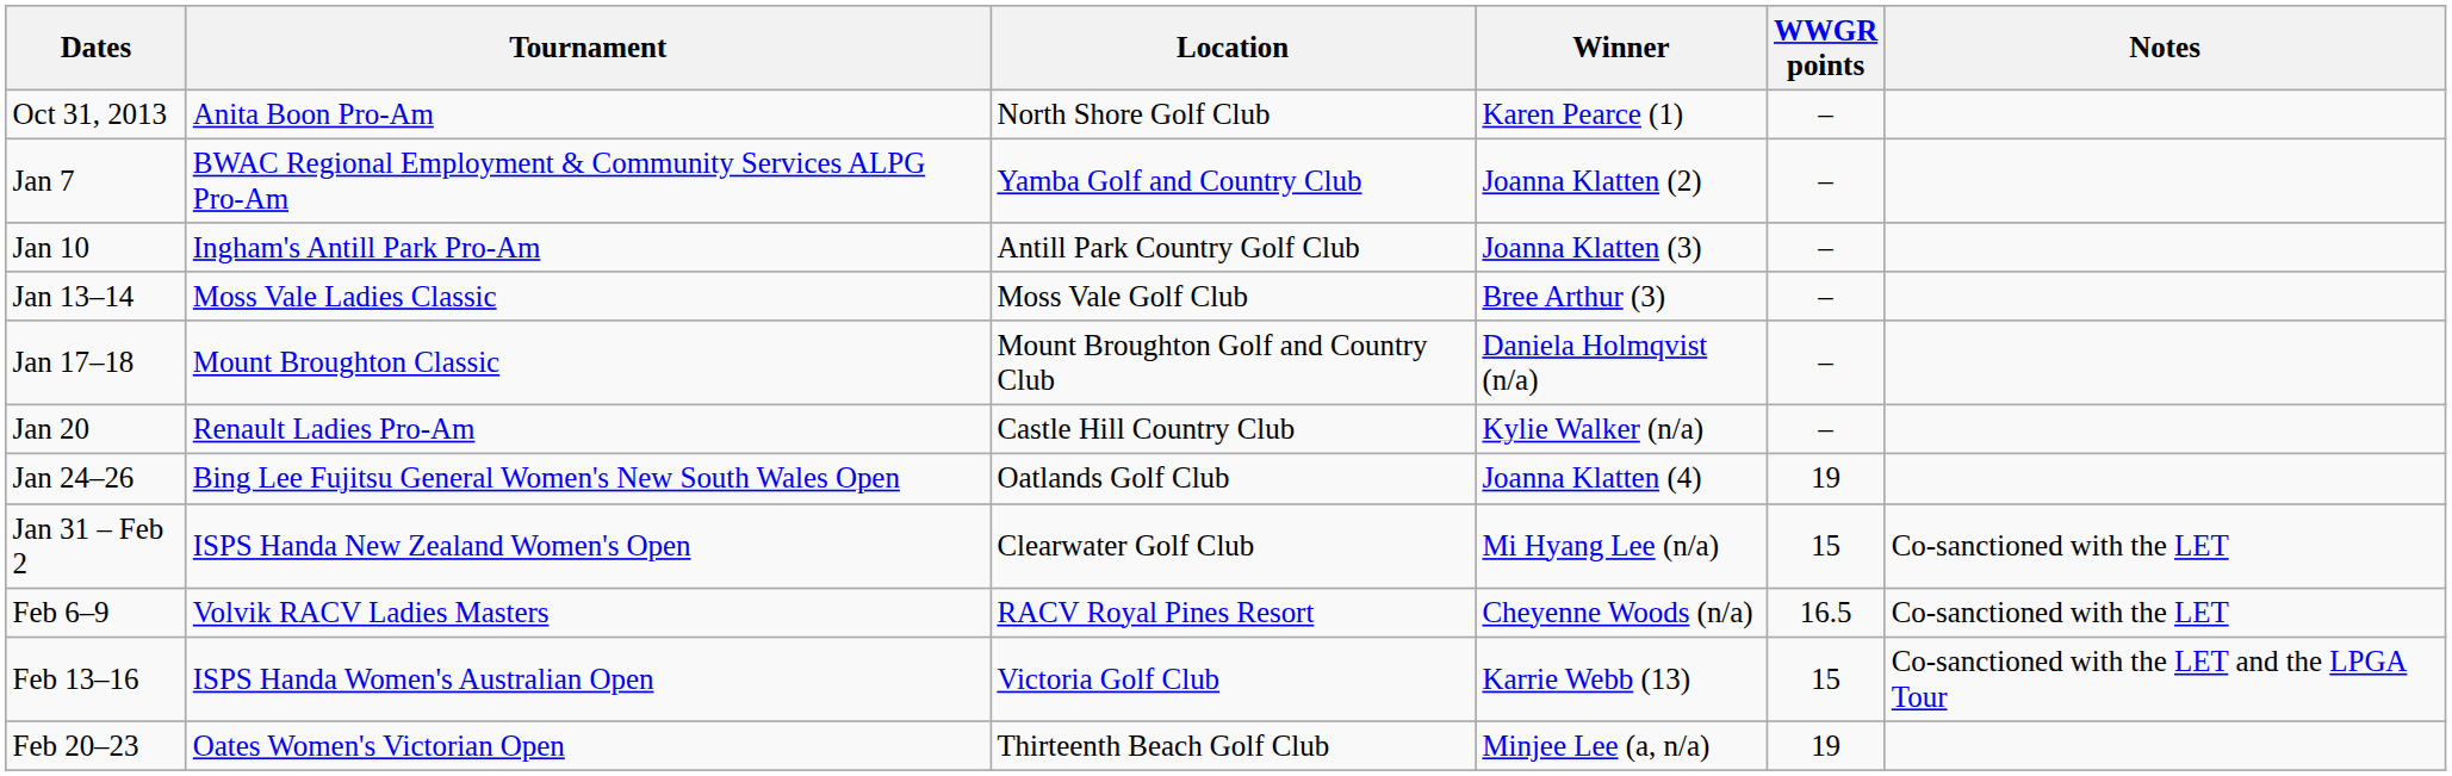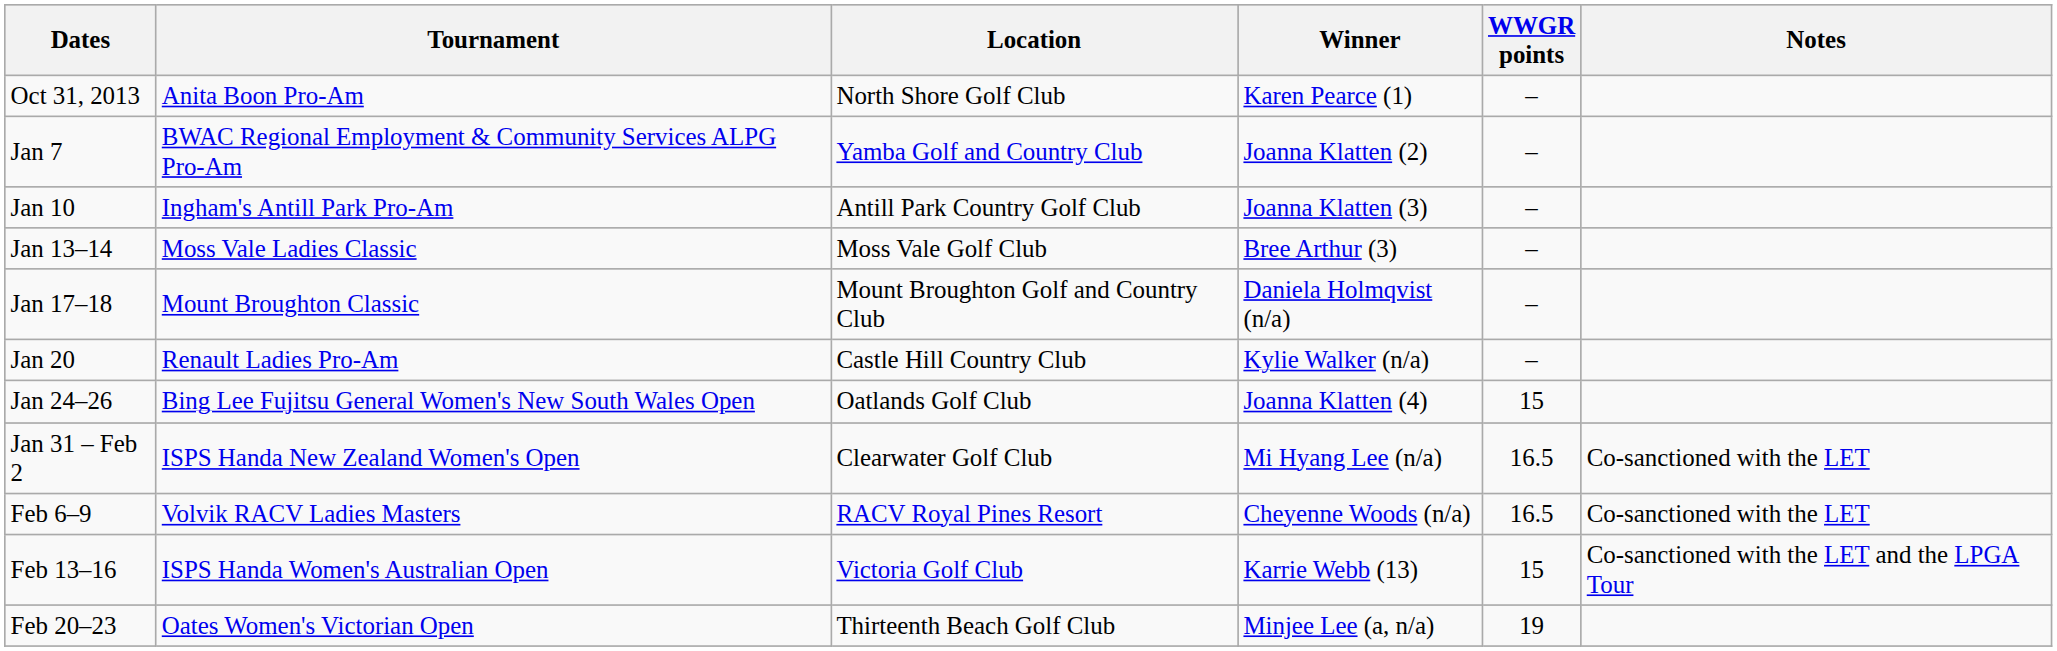 <table class="wikitable sortable" style="font-size:95%">
 <tr>
 <th>Dates</th>
 <th>Tournament</th>
 <th>Location</th>
 <th>Winner</th>
 <th><a href='#'>WWGR</a><br>points</th>
 <th>Notes</th>
 </tr>
 <tr>
 <td>Oct 31, 2013</td>
 <td><a href='#'>Anita Boon Pro-Am</a></td>
 <td>North Shore Golf Club</td>
 <td> <a href='#'>Karen Pearce</a> (1)</td>
 <td align=center>–</td>
 <td></td>
 </tr>
 <tr>
 <td>Jan 7</td>
 <td><a href='#'>BWAC Regional Employment & Community Services ALPG Pro-Am</a></td>
 <td><a href='#'>Yamba Golf and Country Club</a></td>
 <td> <a href='#'>Joanna Klatten</a> (2)</td>
 <td align=center>–</td>
 <td></td>
 </tr>
 <tr>
 <td>Jan 10</td>
 <td><a href='#'>Ingham's Antill Park Pro-Am</a></td>
 <td>Antill Park Country Golf Club</td>
 <td> <a href='#'>Joanna Klatten</a> (3)</td>
 <td align=center>–</td>
 <td></td>
 </tr>
 <tr>
 <td>Jan 13–14</td>
 <td><a href='#'>Moss Vale Ladies Classic</a></td>
 <td>Moss Vale Golf Club</td>
 <td> <a href='#'>Bree Arthur</a> (3)</td>
 <td align=center>–</td>
 <td></td>
 </tr>
 <tr>
 <td>Jan 17–18</td>
 <td><a href='#'>Mount Broughton Classic</a></td>
 <td>Mount Broughton Golf and Country Club</td>
 <td> <a href='#'>Daniela Holmqvist</a> (n/a)</td>
 <td align=center>–</td>
 <td></td>
 </tr>
 <tr>
 <td>Jan 20</td>
 <td><a href='#'>Renault Ladies Pro-Am</a></td>
 <td>Castle Hill Country Club</td>
 <td> <a href='#'>Kylie Walker</a> (n/a)</td>
 <td align=center>–</td>
 <td></td>
 </tr>
 <tr>
 <td>Jan 24–26</td>
 <td><a href='#'>Bing Lee Fujitsu General Women's New South Wales Open</a></td>
 <td>Oatlands Golf Club</td>
 <td> <a href='#'>Joanna Klatten</a> (4)</td>
-<td align=center>19</td>
+<td align=center>15</td>
 <td></td>
 </tr>
 <tr>
 <td>Jan 31 – Feb 2</td>
 <td><a href='#'>ISPS Handa New Zealand Women's Open</a></td>
 <td>Clearwater Golf Club</td>
 <td> <a href='#'>Mi Hyang Lee</a> (n/a)</td>
-<td align=center>15</td>
+<td align=center>16.5</td>
 <td>Co-sanctioned with the <a href='#'>LET</a></td>
 </tr>
 <tr>
 <td>Feb 6–9</td>
 <td><a href='#'>Volvik RACV Ladies Masters</a></td>
 <td><a href='#'>RACV Royal Pines Resort</a></td>
 <td> <a href='#'>Cheyenne Woods</a> (n/a)</td>
 <td align=center>16.5</td>
 <td>Co-sanctioned with the <a href='#'>LET</a></td>
 </tr>
 <tr>
 <td>Feb 13–16</td>
 <td><a href='#'>ISPS Handa Women's Australian Open</a></td>
 <td><a href='#'>Victoria Golf Club</a></td>
 <td> <a href='#'>Karrie Webb</a> (13)</td>
 <td align=center>15</td>
 <td>Co-sanctioned with the <a href='#'>LET</a> and the <a href='#'>LPGA Tour</a></td>
 </tr>
 <tr>
 <td>Feb 20–23</td>
 <td><a href='#'>Oates Women's Victorian Open</a></td>
 <td>Thirteenth Beach Golf Club</td>
 <td> <a href='#'>Minjee Lee</a> (a, n/a)</td>
 <td align=center>19</td>
 <td></td>
 </tr>
 </table>
